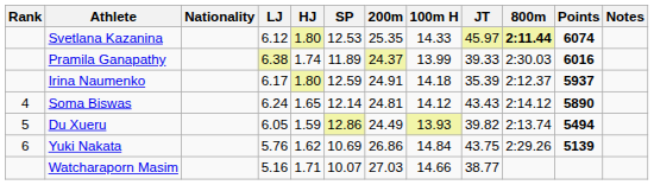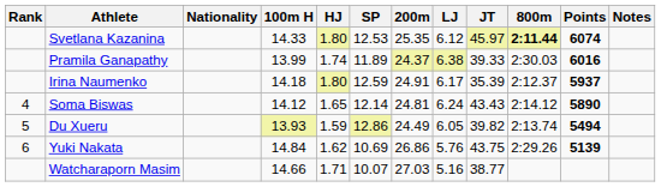 <table class="wikitable sortable" style=" text-align:center; font-size:95%;">
 <tr>
 <th>Rank</th>
 <th>Athlete</th>
 <th>Nationality</th>
-<th>LJ</th>
+<th>100m H</th>
 <th>HJ</th>
 <th>SP</th>
 <th>200m</th>
-<th>100m H</th>
+<th>LJ</th>
 <th>JT</th>
 <th>800m</th>
 <th>Points</th>
 <th>Notes</th>
 </tr>
 <tr>
 <td></td>
 <td align=left><a href='#'>Svetlana Kazanina</a></td>
 <td align=left></td>
-<td>6.12</td>
+<td>14.33</td>
 <td bgcolor=#F2F5A9>1.80</td>
 <td>12.53</td>
 <td>25.35</td>
-<td>14.33</td>
+<td>6.12</td>
 <td bgcolor=#F2F5A9>45.97</td>
 <td bgcolor=#F2F5A9><strong>2:11.44</strong></td>
 <td><strong>6074</strong></td>
 <td></td>
 </tr>
 <tr>
 <td></td>
 <td align=left><a href='#'>Pramila Ganapathy</a></td>
 <td align=left></td>
-<td bgcolor=#F2F5A9>6.38</td>
+<td>13.99</td>
 <td>1.74</td>
 <td>11.89</td>
 <td bgcolor=#F2F5A9>24.37</td>
-<td>13.99</td>
+<td bgcolor=#F2F5A9>6.38</td>
 <td>39.33</td>
 <td>2:30.03</td>
 <td><strong>6016</strong></td>
 <td></td>
 </tr>
 <tr>
 <td></td>
 <td align=left><a href='#'>Irina Naumenko</a></td>
 <td align=left></td>
-<td>6.17</td>
+<td>14.18</td>
 <td bgcolor=#F2F5A9>1.80</td>
 <td>12.59</td>
 <td>24.91</td>
-<td>14.18</td>
+<td>6.17</td>
 <td>35.39</td>
 <td>2:12.37</td>
 <td><strong>5937</strong></td>
 <td></td>
 </tr>
 <tr>
 <td>4</td>
 <td align=left><a href='#'>Soma Biswas</a></td>
 <td align=left></td>
-<td>6.24</td>
+<td>14.12</td>
 <td>1.65</td>
 <td>12.14</td>
 <td>24.81</td>
-<td>14.12</td>
+<td>6.24</td>
 <td>43.43</td>
 <td>2:14.12</td>
 <td><strong>5890</strong></td>
 <td></td>
 </tr>
 <tr>
 <td>5</td>
 <td align=left><a href='#'>Du Xueru</a></td>
 <td align=left></td>
-<td>6.05</td>
+<td bgcolor=#F2F5A9>13.93</td>
 <td>1.59</td>
 <td bgcolor=#F2F5A9>12.86</td>
 <td>24.49</td>
-<td bgcolor=#F2F5A9>13.93</td>
+<td>6.05</td>
 <td>39.82</td>
 <td>2:13.74</td>
 <td><strong>5494</strong></td>
 <td></td>
 </tr>
 <tr>
 <td>6</td>
 <td align=left><a href='#'>Yuki Nakata</a></td>
 <td align=left></td>
-<td>5.76</td>
+<td>14.84</td>
 <td>1.62</td>
 <td>10.69</td>
 <td>26.86</td>
-<td>14.84</td>
+<td>5.76</td>
 <td>43.75</td>
 <td>2:29.26</td>
 <td><strong>5139</strong></td>
 <td></td>
 </tr>
 <tr>
 <td></td>
 <td align=left><a href='#'>Watcharaporn Masim</a></td>
 <td align=left></td>
-<td>5.16</td>
+<td>14.66</td>
 <td>1.71</td>
 <td>10.07</td>
 <td>27.03</td>
-<td>14.66</td>
+<td>5.16</td>
 <td>38.77</td>
 <td></td>
 <td><strong></strong></td>
 <td></td>
 </tr>
 </table>
